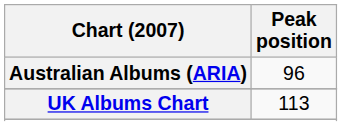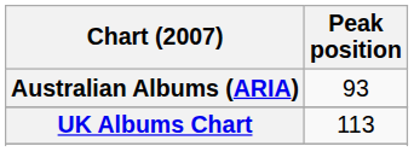 <table class="wikitable sortable plainrowheaders" style="text-align:center">
 <tr>
 <th scope="col">Chart (2007)</th>
 <th scope="col">Peak<br> position</th>
 </tr>
 <tr>
 <th scope="row">Australian Albums (<a href='#'>ARIA</a>)</th>
-<td>96</td>
+<td>93</td>
 </tr>
 <tr>
 </tr>
 <tr>
 <th scope="row"><a href='#'>UK Albums Chart</a></th>
 <td>113</td>
 </tr>
 <tr>
 </tr>
 <tr>
 </tr>
 <tr>
 </tr>
 <tr>
 </tr>
 </table>
